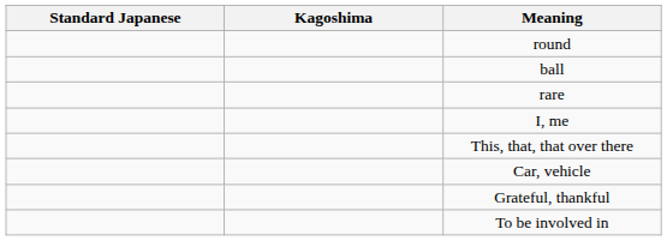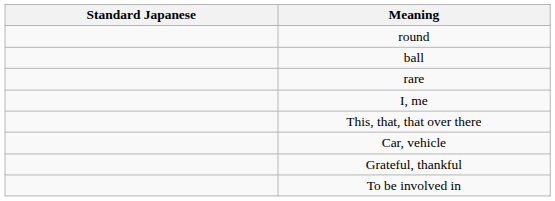 <table class="wikitable" style="table-layout:fixed; text-align:center; width:650px; margin:15px;">
 <tr>
 <th>Standard Japanese</th>
-<th>Kagoshima</th>
 <th>Meaning</th>
 </tr>
 <tr>
-<td></td>
 <td></td>
 <td>round</td>
 </tr>
 <tr>
 <td></td>
-<td></td>
 <td>ball</td>
 </tr>
 <tr>
-<td></td>
 <td></td>
 <td>rare</td>
 </tr>
 <tr>
 <td></td>
-<td></td>
 <td>I, me</td>
 </tr>
 <tr>
-<td></td>
 <td></td>
 <td>This, that, that over there</td>
 </tr>
 <tr>
 <td></td>
-<td></td>
 <td>Car, vehicle</td>
 </tr>
 <tr>
-<td></td>
 <td></td>
 <td>Grateful, thankful</td>
 </tr>
 <tr>
 <td></td>
-<td></td>
 <td>To be involved in</td>
 </tr>
 </table>
